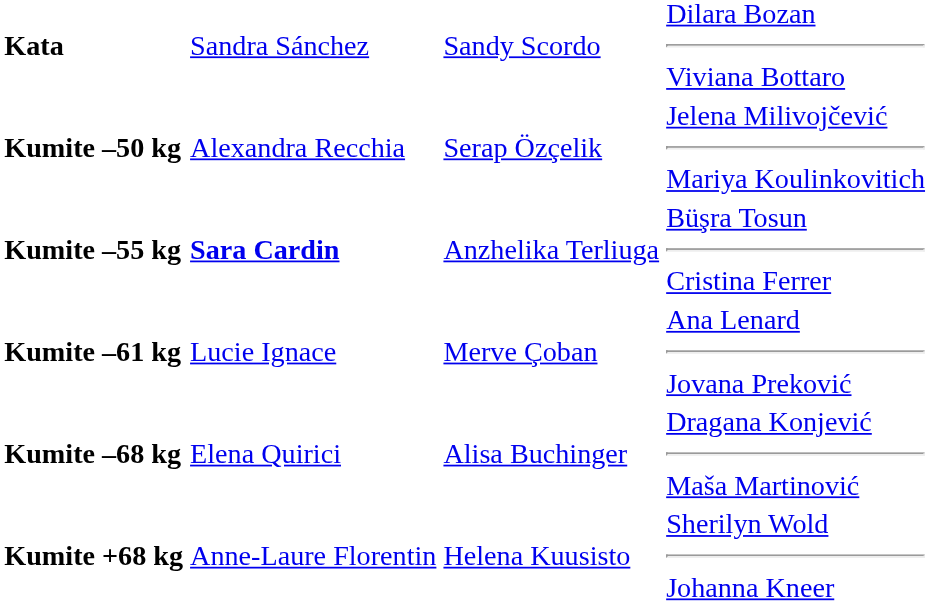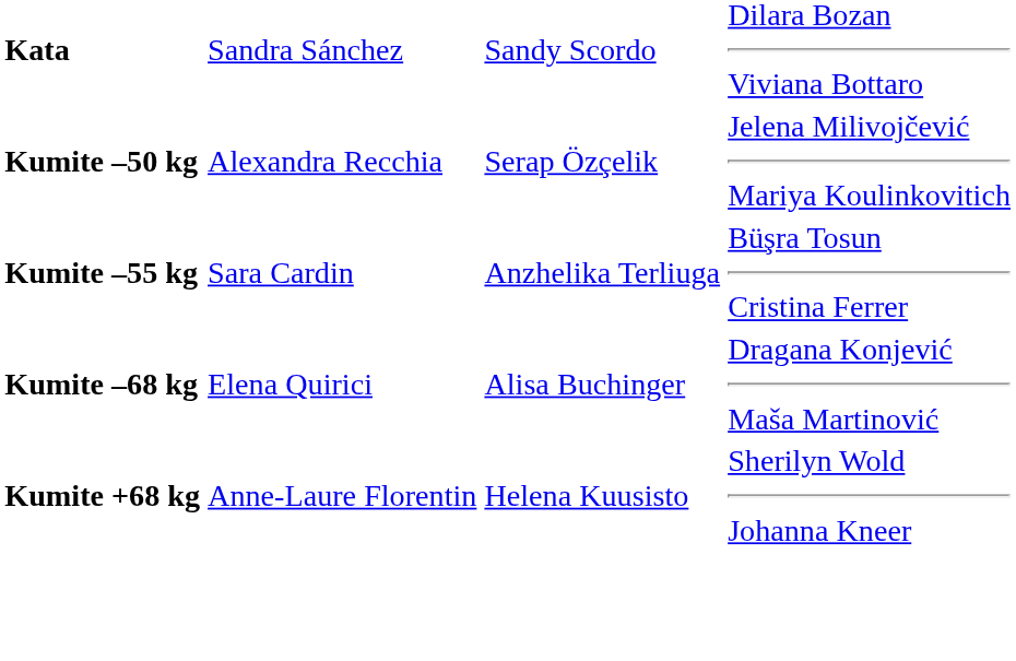 <table>
 <tr>
 <td><strong>Kata</strong></td>
 <td> <a href='#'>Sandra Sánchez</a></td>
 <td> <a href='#'>Sandy Scordo</a></td>
 <td> <a href='#'>Dilara Bozan</a><hr> <a href='#'>Viviana Bottaro</a></td>
 </tr>
 <tr>
 <td><strong>Kumite –50 kg</strong></td>
 <td> <a href='#'>Alexandra Recchia</a></td>
 <td> <a href='#'>Serap Özçelik</a></td>
 <td> <a href='#'>Jelena Milivojčević</a><hr> <a href='#'>Mariya Koulinkovitich</a></td>
 </tr>
 <tr>
 <td><strong>Kumite –55 kg</strong></td>
-<td><strong> <a href='#'>Sara Cardin</a></strong></td>
+<td> <a href='#'>Sara Cardin</a></td>
 <td> <a href='#'>Anzhelika Terliuga</a></td>
 <td> <a href='#'>Büşra Tosun</a><hr> <a href='#'>Cristina Ferrer</a></td>
-</tr>
-<tr>
-<td><strong>Kumite –61 kg</strong></td>
-<td> <a href='#'>Lucie Ignace</a></td>
-<td> <a href='#'>Merve Çoban</a></td>
-<td> <a href='#'>Ana Lenard</a><hr> <a href='#'>Jovana Preković</a></td>
 </tr>
 <tr>
 <td><strong>Kumite –68 kg</strong></td>
 <td> <a href='#'>Elena Quirici</a></td>
 <td> <a href='#'>Alisa Buchinger</a></td>
 <td> <a href='#'>Dragana Konjević</a><hr> <a href='#'>Maša Martinović</a></td>
 </tr>
 <tr>
 <td><strong>Kumite +68 kg</strong></td>
 <td> <a href='#'>Anne-Laure Florentin</a></td>
 <td> <a href='#'>Helena Kuusisto</a></td>
 <td> <a href='#'>Sherilyn Wold</a><hr> <a href='#'>Johanna Kneer</a></td>
 </tr>
 </table>
